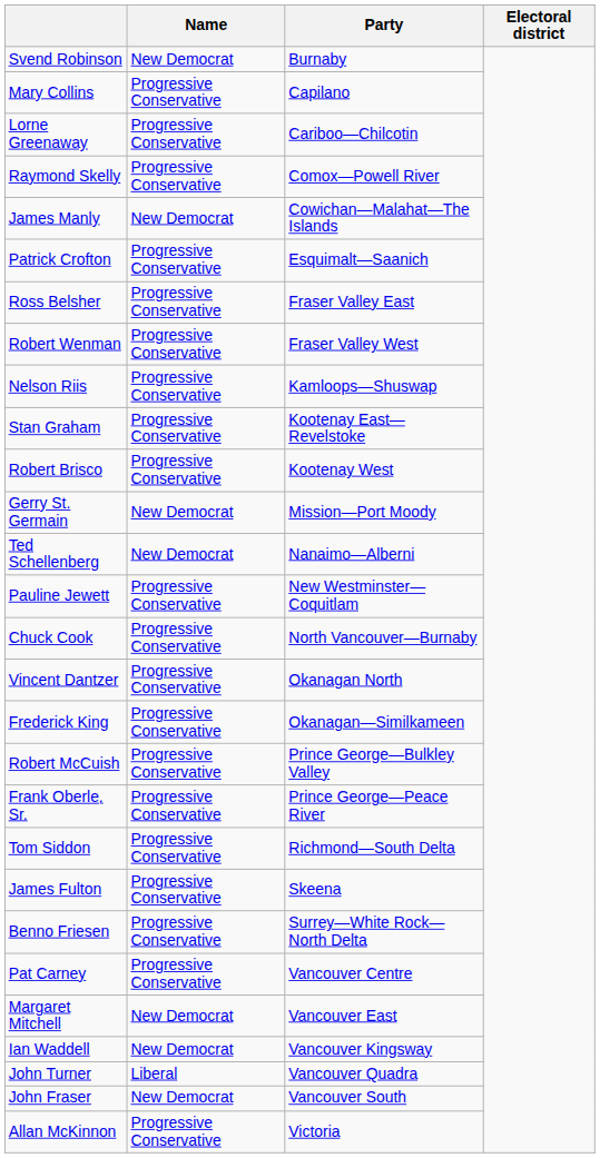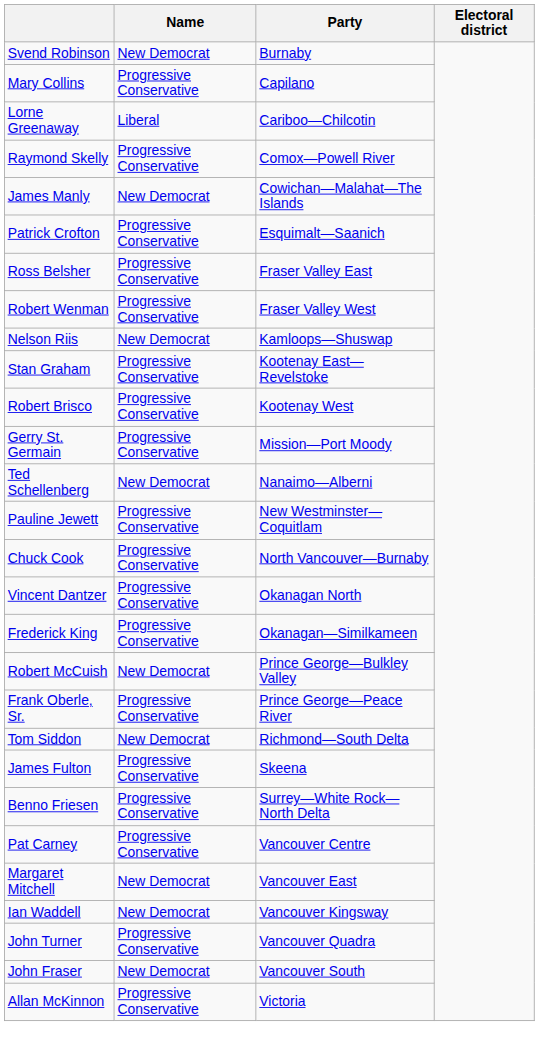 <table class="wikitable" style="width:610px;">
 <tr>
 <th></th>
 <th>Name</th>
 <th>Party</th>
 <th>Electoral district</th>
 </tr>
 <tr>
 <td><a href='#'>Svend Robinson</a></td>
 <td><a href='#'>New Democrat</a></td>
 <td><a href='#'>Burnaby</a></td>
 </tr>
 <tr>
 <td><a href='#'>Mary Collins</a></td>
 <td><a href='#'>Progressive Conservative</a></td>
 <td><a href='#'>Capilano</a></td>
 </tr>
 <tr>
 <td><a href='#'>Lorne Greenaway</a></td>
-<td><a href='#'>Progressive Conservative</a></td>
+<td><a href='#'>Liberal</a></td>
 <td><a href='#'>Cariboo—Chilcotin</a></td>
 </tr>
 <tr>
 <td><a href='#'>Raymond Skelly</a></td>
 <td><a href='#'>Progressive Conservative</a></td>
 <td><a href='#'>Comox—Powell River</a></td>
 </tr>
 <tr>
 <td><a href='#'>James Manly</a></td>
 <td><a href='#'>New Democrat</a></td>
 <td><a href='#'>Cowichan—Malahat—The Islands</a></td>
 </tr>
 <tr>
 <td><a href='#'>Patrick Crofton</a></td>
 <td><a href='#'>Progressive Conservative</a></td>
 <td><a href='#'>Esquimalt—Saanich</a></td>
 </tr>
 <tr>
 <td><a href='#'>Ross Belsher</a></td>
 <td><a href='#'>Progressive Conservative</a></td>
 <td><a href='#'>Fraser Valley East</a></td>
 </tr>
 <tr>
 <td><a href='#'>Robert Wenman</a></td>
 <td><a href='#'>Progressive Conservative</a></td>
 <td><a href='#'>Fraser Valley West</a></td>
 </tr>
 <tr>
 <td><a href='#'>Nelson Riis</a></td>
-<td><a href='#'>Progressive Conservative</a></td>
+<td><a href='#'>New Democrat</a></td>
 <td><a href='#'>Kamloops—Shuswap</a></td>
 </tr>
 <tr>
 <td><a href='#'>Stan Graham</a></td>
 <td><a href='#'>Progressive Conservative</a></td>
 <td><a href='#'>Kootenay East—Revelstoke</a></td>
 </tr>
 <tr>
 <td><a href='#'>Robert Brisco</a></td>
 <td><a href='#'>Progressive Conservative</a></td>
 <td><a href='#'>Kootenay West</a></td>
 </tr>
 <tr>
 <td><a href='#'>Gerry St. Germain</a></td>
-<td><a href='#'>New Democrat</a></td>
+<td><a href='#'>Progressive Conservative</a></td>
 <td><a href='#'>Mission—Port Moody</a></td>
 </tr>
 <tr>
 <td><a href='#'>Ted Schellenberg</a></td>
 <td><a href='#'>New Democrat</a></td>
 <td><a href='#'>Nanaimo—Alberni</a></td>
 </tr>
 <tr>
 <td><a href='#'>Pauline Jewett</a></td>
 <td><a href='#'>Progressive Conservative</a></td>
 <td><a href='#'>New Westminster—Coquitlam</a></td>
 </tr>
 <tr>
 <td><a href='#'>Chuck Cook</a></td>
 <td><a href='#'>Progressive Conservative</a></td>
 <td><a href='#'>North Vancouver—Burnaby</a></td>
 </tr>
 <tr>
 <td><a href='#'>Vincent Dantzer</a></td>
 <td><a href='#'>Progressive Conservative</a></td>
 <td><a href='#'>Okanagan North</a></td>
 </tr>
 <tr>
 <td><a href='#'>Frederick King</a></td>
 <td><a href='#'>Progressive Conservative</a></td>
 <td><a href='#'>Okanagan—Similkameen</a></td>
 </tr>
 <tr>
 <td><a href='#'>Robert McCuish</a></td>
-<td><a href='#'>Progressive Conservative</a></td>
+<td><a href='#'>New Democrat</a></td>
 <td><a href='#'>Prince George—Bulkley Valley</a></td>
 </tr>
 <tr>
 <td><a href='#'>Frank Oberle, Sr.</a></td>
 <td><a href='#'>Progressive Conservative</a></td>
 <td><a href='#'>Prince George—Peace River</a></td>
 </tr>
 <tr>
 <td><a href='#'>Tom Siddon</a></td>
-<td><a href='#'>Progressive Conservative</a></td>
+<td><a href='#'>New Democrat</a></td>
 <td><a href='#'>Richmond—South Delta</a></td>
 </tr>
 <tr>
 <td><a href='#'>James Fulton</a></td>
 <td><a href='#'>Progressive Conservative</a></td>
 <td><a href='#'>Skeena</a></td>
 </tr>
 <tr>
 <td><a href='#'>Benno Friesen</a></td>
 <td><a href='#'>Progressive Conservative</a></td>
 <td><a href='#'>Surrey—White Rock—North Delta</a></td>
 </tr>
 <tr>
 <td><a href='#'>Pat Carney</a></td>
 <td><a href='#'>Progressive Conservative</a></td>
 <td><a href='#'>Vancouver Centre</a></td>
 </tr>
 <tr>
 <td><a href='#'>Margaret Mitchell</a></td>
 <td><a href='#'>New Democrat</a></td>
 <td><a href='#'>Vancouver East</a></td>
 </tr>
 <tr>
 <td><a href='#'>Ian Waddell</a></td>
 <td><a href='#'>New Democrat</a></td>
 <td><a href='#'>Vancouver Kingsway</a></td>
 </tr>
 <tr>
 <td><a href='#'>John Turner</a></td>
-<td><a href='#'>Liberal</a></td>
+<td><a href='#'>Progressive Conservative</a></td>
 <td><a href='#'>Vancouver Quadra</a></td>
 </tr>
 <tr>
 <td><a href='#'>John Fraser</a></td>
 <td><a href='#'>New Democrat</a></td>
 <td><a href='#'>Vancouver South</a></td>
 </tr>
 <tr>
 <td><a href='#'>Allan McKinnon</a></td>
 <td><a href='#'>Progressive Conservative</a></td>
 <td><a href='#'>Victoria</a></td>
 </tr>
 </table>
